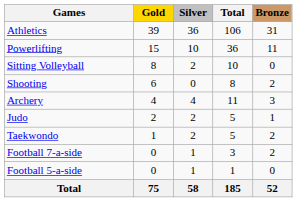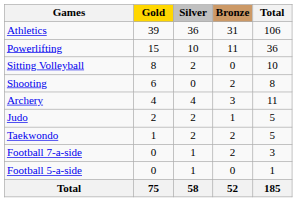 <table class="wikitable sortable" style="text-align:center;">
 <tr>
 <th width=180>Games</th>
 <th scope="col" style="background:gold; width:50px;">Gold</th>
 <th scope="col" style="background:silver; width:50px;">Silver</th>
+<th scope="col" style="background:#cc9966; width:50px;">Bronze</th>
 <th width=50>Total</th>
-<th scope="col" style="background:#cc9966; width:50px;">Bronze</th>
 </tr>
 <tr>
 <td align=left><a href='#'>Athletics</a></td>
 <td>39</td>
 <td>36</td>
+<td>31</td>
 <td>106</td>
-<td>31</td>
 </tr>
 <tr>
 <td align=left><a href='#'>Powerlifting</a></td>
 <td>15</td>
 <td>10</td>
+<td>11</td>
 <td>36</td>
-<td>11</td>
 </tr>
 <tr>
 <td align=left><a href='#'>Sitting Volleyball</a></td>
 <td>8</td>
 <td>2</td>
+<td>0</td>
 <td>10</td>
-<td>0</td>
 </tr>
 <tr>
 <td align=left><a href='#'>Shooting</a></td>
 <td>6</td>
 <td>0</td>
+<td>2</td>
 <td>8</td>
-<td>2</td>
 </tr>
 <tr>
 <td align=left><a href='#'>Archery</a></td>
 <td>4</td>
 <td>4</td>
+<td>3</td>
 <td>11</td>
-<td>3</td>
 </tr>
 <tr>
 <td align=left><a href='#'>Judo</a></td>
 <td>2</td>
 <td>2</td>
+<td>1</td>
 <td>5</td>
-<td>1</td>
 </tr>
 <tr>
 <td align=left><a href='#'>Taekwondo</a></td>
 <td>1</td>
 <td>2</td>
+<td>2</td>
 <td>5</td>
-<td>2</td>
 </tr>
 <tr>
 <td align=left><a href='#'>Football 7-a-side</a></td>
 <td>0</td>
 <td>1</td>
+<td>2</td>
 <td>3</td>
-<td>2</td>
 </tr>
 <tr>
 <td align=left><a href='#'>Football 5-a-side</a></td>
 <td>0</td>
 <td>1</td>
+<td>0</td>
 <td>1</td>
-<td>0</td>
 </tr>
 <tr class="sortbottom">
 <th>Total</th>
 <th>75</th>
 <th>58</th>
+<th>52</th>
 <th>185</th>
-<th>52</th>
 </tr>
 </table>
